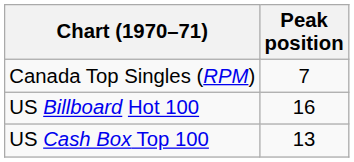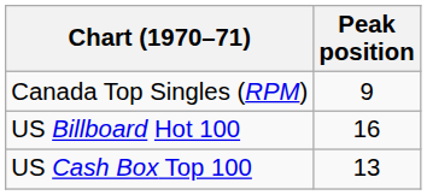 <table class="wikitable sortable">
 <tr>
 <th align="left">Chart (1970–71)</th>
 <th align="left">Peak<br>position</th>
 </tr>
 <tr>
 <td align="left">Canada Top Singles (<a href='#'><em>RPM</em></a>)</td>
-<td style="text-align:center;">7</td>
+<td style="text-align:center;">9</td>
 </tr>
 <tr>
 <td align="left">US <em><a href='#'>Billboard</a></em> <a href='#'>Hot 100</a></td>
 <td style="text-align:center;">16</td>
 </tr>
 <tr>
 <td align="left">US <a href='#'><em>Cash Box</em> Top 100</a></td>
 <td style="text-align:center;">13</td>
 </tr>
 </table>
